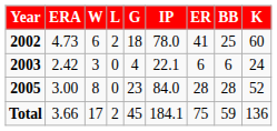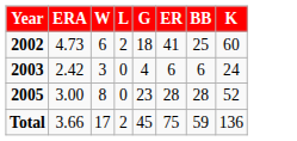 <table class="wikitable" style="float:left; margin:10px;">
 <tr align="center" style="background:red;color:#FFFFFF;">
 <td><strong>Year</strong></td>
 <td><strong>ERA</strong></td>
 <td><strong>W</strong></td>
 <td><strong>L</strong></td>
 <td><strong>G</strong></td>
-<td><strong>IP</strong></td>
 <td><strong>ER</strong></td>
 <td><strong>BB</strong></td>
 <td><strong>K</strong></td>
 </tr>
 <tr align="center">
 <td><strong>2002</strong></td>
 <td>4.73</td>
 <td>6</td>
 <td>2</td>
 <td>18</td>
-<td>78.0</td>
 <td>41</td>
 <td>25</td>
 <td>60</td>
 </tr>
 <tr align="center">
 <td><strong>2003</strong></td>
 <td>2.42</td>
 <td>3</td>
 <td>0</td>
 <td>4</td>
-<td>22.1</td>
 <td>6</td>
 <td>6</td>
 <td>24</td>
 </tr>
 <tr align="center">
 <td><strong>2005</strong></td>
 <td>3.00</td>
 <td>8</td>
 <td>0</td>
 <td>23</td>
-<td>84.0</td>
 <td>28</td>
 <td>28</td>
 <td>52</td>
 </tr>
 <tr align="center">
 <td><strong>Total</strong></td>
 <td>3.66</td>
 <td>17</td>
 <td>2</td>
 <td>45</td>
-<td>184.1</td>
 <td>75</td>
 <td>59</td>
 <td>136</td>
 </tr>
 </table>
